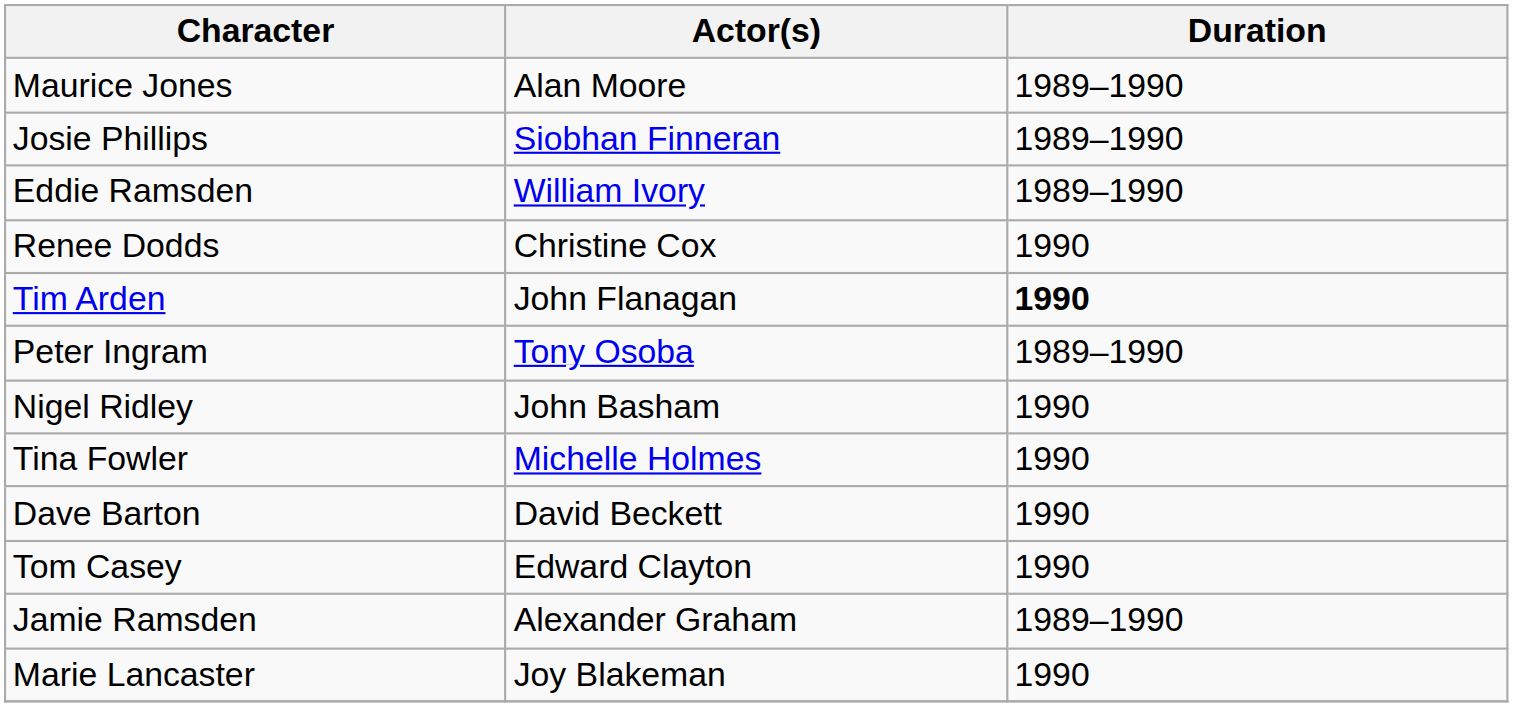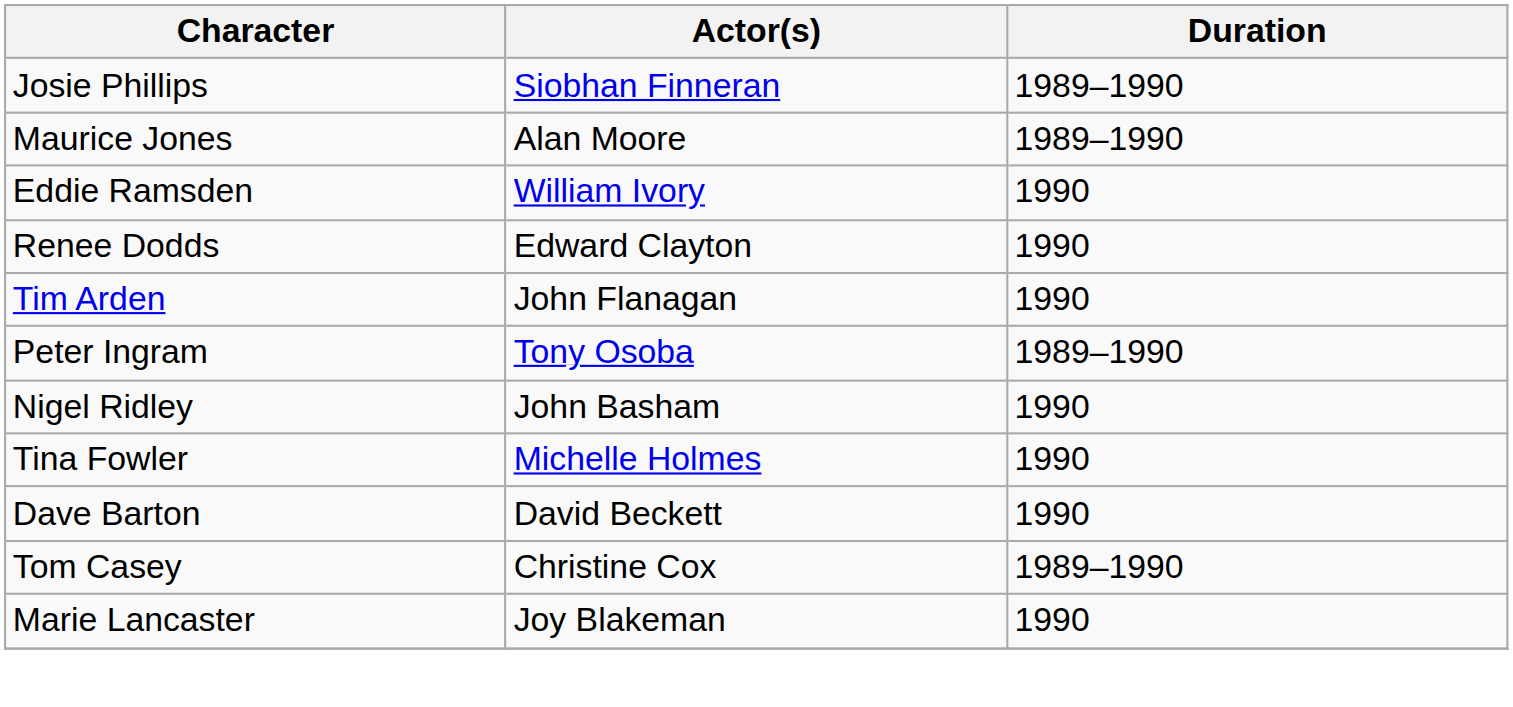 <table class="wikitable">
 <tr>
 <th scope="col" style="width:230px;">Character</th>
 <th scope="col" style="width:230px;">Actor(s)</th>
 <th scope="col" style="width:230px;">Duration</th>
 </tr>
 <tr>
+<td>Josie Phillips</td>
+<td><a href='#'>Siobhan Finneran</a></td>
+<td>1989–1990</td>
+</tr>
+<tr>
 <td>Maurice Jones</td>
 <td>Alan Moore</td>
 <td>1989–1990</td>
 </tr>
 <tr>
-<td>Josie Phillips</td>
-<td><a href='#'>Siobhan Finneran</a></td>
-<td>1989–1990</td>
-</tr>
-<tr>
 <td>Eddie Ramsden</td>
 <td><a href='#'>William Ivory</a></td>
-<td>1989–1990</td>
+<td>1990</td>
 </tr>
 <tr>
 <td>Renee Dodds</td>
-<td>Christine Cox</td>
+<td>Edward Clayton</td>
 <td>1990</td>
 </tr>
 <tr>
 <td><a href='#'>Tim Arden</a></td>
 <td>John Flanagan</td>
-<td><strong>1990</strong></td>
+<td>1990</td>
 </tr>
 <tr>
 <td>Peter Ingram</td>
 <td><a href='#'>Tony Osoba</a></td>
 <td>1989–1990</td>
 </tr>
 <tr>
 <td>Nigel Ridley</td>
 <td>John Basham</td>
 <td>1990</td>
 </tr>
 <tr>
 <td>Tina Fowler</td>
 <td><a href='#'>Michelle Holmes</a></td>
 <td>1990</td>
 </tr>
 <tr>
 <td>Dave Barton</td>
 <td>David Beckett</td>
 <td>1990</td>
 </tr>
 <tr>
 <td>Tom Casey</td>
-<td>Edward Clayton</td>
-<td>1990</td>
-</tr>
-<tr>
-<td>Jamie Ramsden</td>
-<td>Alexander Graham</td>
+<td>Christine Cox</td>
 <td>1989–1990</td>
 </tr>
 <tr>
 <td>Marie Lancaster</td>
 <td>Joy Blakeman</td>
 <td>1990</td>
 </tr>
 <tr>
 </tr>
 </table>
